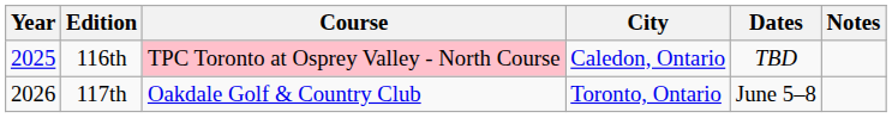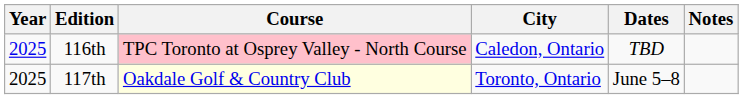 <table class=wikitable style="text-align:center">
 <tr>
 <th>Year</th>
 <th>Edition</th>
 <th>Course</th>
 <th>City</th>
 <th>Dates</th>
 <th>Notes</th>
 </tr>
 <tr>
 <td><a href='#'>2025</a></td>
 <td>116th</td>
 <td style="background: pink;">TPC Toronto at Osprey Valley - North Course</td>
 <td><a href='#'>Caledon, Ontario</a></td>
 <td><em>TBD</em></td>
 <td></td>
 </tr>
 <tr>
-<td>2026</td>
+<td>2025</td>
 <td>117th</td>
-<td align=left><a href='#'>Oakdale Golf & Country Club</a></td>
+<td align=left style="background: lightyellow;"><a href='#'>Oakdale Golf & Country Club</a></td>
 <td align=left><a href='#'>Toronto, Ontario</a></td>
 <td>June 5–8</td>
 </tr>
 </table>
